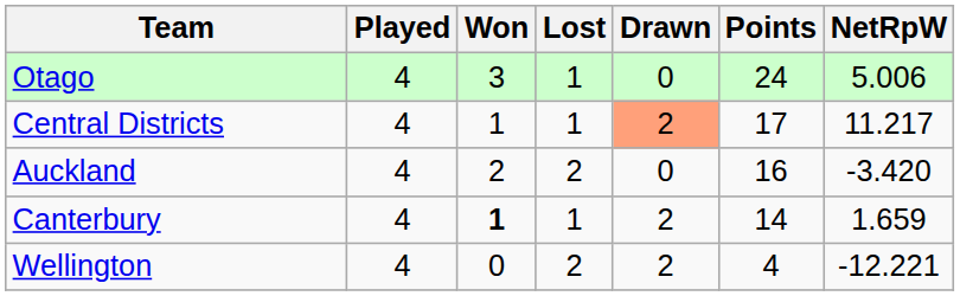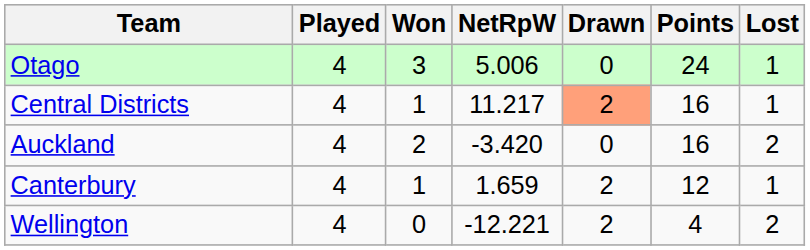 <table class="wikitable" style="text-align:center;">
 <tr>
 <th width=175>Team</th>
 <th style="width:30px;" abbr="Played">Played</th>
 <th style="width:30px;" abbr="Won">Won</th>
-<th style="width:30px;" abbr="Lost">Lost</th>
+<th style="width:30px;" abbr="NetRpW">NetRpW</th>
 <th style="width:30px;" abbr="Drawn">Drawn</th>
 <th style="width:30px;" abbr="Points">Points</th>
-<th style="width:30px;" abbr="NetRpW">NetRpW</th>
+<th style="width:30px;" abbr="Lost">Lost</th>
 </tr>
 <tr style="background:#cfc">
 <td style="text-align:left;"><a href='#'>Otago</a></td>
 <td>4</td>
 <td>3</td>
-<td>1</td>
+<td>5.006</td>
 <td>0</td>
 <td>24</td>
-<td>5.006</td>
+<td>1</td>
 </tr>
 <tr>
 <td style="text-align:left;"><a href='#'>Central Districts</a></td>
 <td>4</td>
 <td>1</td>
+<td>11.217</td>
+<td style="background: lightsalmon;">2</td>
+<td>16</td>
 <td>1</td>
-<td style="background: lightsalmon;">2</td>
-<td>17</td>
-<td>11.217</td>
 </tr>
 <tr>
 <td style="text-align:left;"><a href='#'>Auckland</a></td>
 <td>4</td>
 <td>2</td>
-<td>2</td>
+<td>-3.420</td>
 <td>0</td>
 <td>16</td>
-<td>-3.420</td>
+<td>2</td>
 </tr>
 <tr>
 <td style="text-align:left;"><a href='#'>Canterbury</a></td>
 <td>4</td>
-<td><strong>1</strong></td>
 <td>1</td>
+<td>1.659</td>
 <td>2</td>
-<td>14</td>
-<td>1.659</td>
+<td>12</td>
+<td>1</td>
 </tr>
 <tr>
 <td style="text-align:left;"><a href='#'>Wellington</a></td>
 <td>4</td>
 <td>0</td>
-<td>2</td>
+<td>-12.221</td>
 <td>2</td>
 <td>4</td>
-<td>-12.221</td>
+<td>2</td>
 </tr>
 </table>
